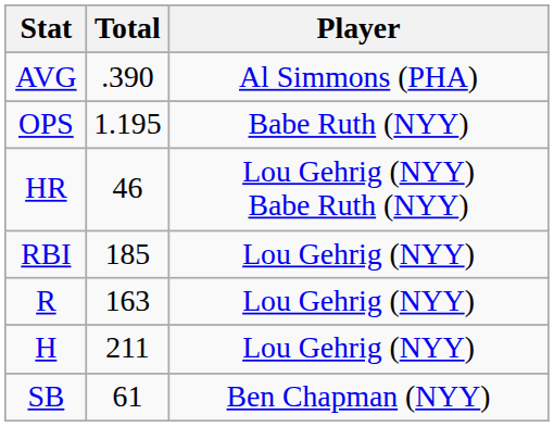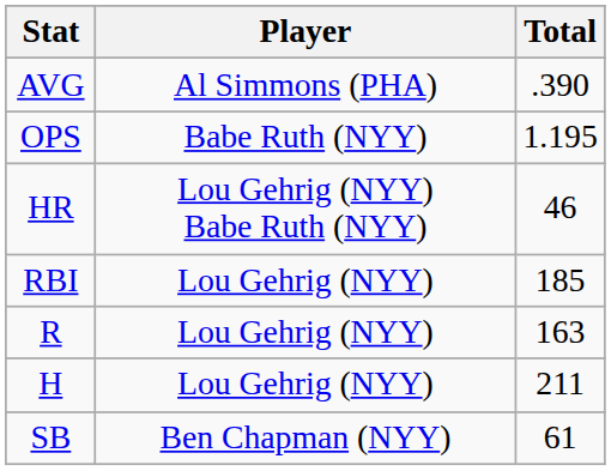 <table class="wikitable" style="text-align:center;">
 <tr>
 <th style="width:15%;">Stat</th>
+<th>Player</th>
 <th style="width:15%;">Total</th>
-<th>Player</th>
 </tr>
 <tr>
 <td><a href='#'>AVG</a></td>
+<td><a href='#'>Al Simmons</a> (<a href='#'>PHA</a>)</td>
 <td>.390</td>
-<td><a href='#'>Al Simmons</a> (<a href='#'>PHA</a>)</td>
 </tr>
 <tr>
 <td><a href='#'>OPS</a></td>
+<td><a href='#'>Babe Ruth</a> (<a href='#'>NYY</a>)</td>
 <td>1.195</td>
-<td><a href='#'>Babe Ruth</a> (<a href='#'>NYY</a>)</td>
 </tr>
 <tr>
 <td><a href='#'>HR</a></td>
+<td><a href='#'>Lou Gehrig</a> (<a href='#'>NYY</a>)<br><a href='#'>Babe Ruth</a> (<a href='#'>NYY</a>)</td>
 <td>46</td>
-<td><a href='#'>Lou Gehrig</a> (<a href='#'>NYY</a>)<br><a href='#'>Babe Ruth</a> (<a href='#'>NYY</a>)</td>
 </tr>
 <tr>
 <td><a href='#'>RBI</a></td>
+<td><a href='#'>Lou Gehrig</a> (<a href='#'>NYY</a>)</td>
 <td>185</td>
-<td><a href='#'>Lou Gehrig</a> (<a href='#'>NYY</a>)</td>
 </tr>
 <tr>
 <td><a href='#'>R</a></td>
+<td><a href='#'>Lou Gehrig</a> (<a href='#'>NYY</a>)</td>
 <td>163</td>
-<td><a href='#'>Lou Gehrig</a> (<a href='#'>NYY</a>)</td>
 </tr>
 <tr>
 <td><a href='#'>H</a></td>
+<td><a href='#'>Lou Gehrig</a> (<a href='#'>NYY</a>)</td>
 <td>211</td>
-<td><a href='#'>Lou Gehrig</a> (<a href='#'>NYY</a>)</td>
 </tr>
 <tr>
 <td><a href='#'>SB</a></td>
+<td><a href='#'>Ben Chapman</a> (<a href='#'>NYY</a>)</td>
 <td>61</td>
-<td><a href='#'>Ben Chapman</a> (<a href='#'>NYY</a>)</td>
 </tr>
 </table>
